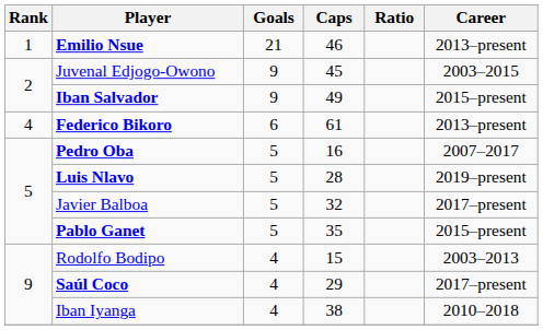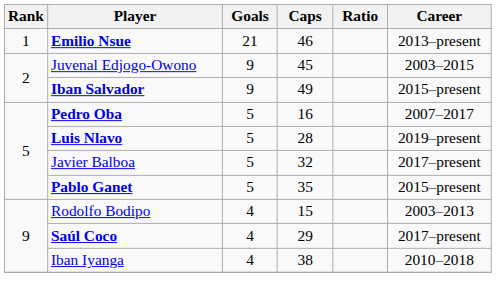 <table class="wikitable sortable" style="text-align:center;">
 <tr>
 <th width=30px>Rank</th>
 <th style="width:175px;">Player</th>
 <th width=50px>Goals</th>
 <th width=50px>Caps</th>
 <th width=50px>Ratio</th>
 <th style="width:100px;">Career</th>
 </tr>
 <tr>
 <td>1</td>
 <td align=left><strong><a href='#'>Emilio Nsue</a></strong></td>
 <td>21</td>
 <td>46</td>
 <td></td>
 <td>2013–present</td>
 </tr>
 <tr>
 <td rowspan=2>2</td>
 <td align=left><a href='#'>Juvenal Edjogo-Owono</a></td>
 <td>9</td>
 <td>45</td>
 <td></td>
 <td>2003–2015</td>
 </tr>
 <tr>
 <td align=left><strong><a href='#'>Iban Salvador</a></strong></td>
 <td>9</td>
 <td>49</td>
 <td></td>
 <td>2015–present</td>
-</tr>
-<tr>
-<td>4</td>
-<td align=left><strong><a href='#'>Federico Bikoro</a></strong></td>
-<td>6</td>
-<td>61</td>
-<td></td>
-<td>2013–present</td>
 </tr>
 <tr>
 <td rowspan=4>5</td>
 <td align=left><strong><a href='#'>Pedro Oba</a></strong></td>
 <td>5</td>
 <td>16</td>
 <td></td>
 <td>2007–2017</td>
 </tr>
 <tr>
 <td align=left><strong><a href='#'>Luis Nlavo</a></strong></td>
 <td>5</td>
 <td>28</td>
 <td></td>
 <td>2019–present</td>
 </tr>
 <tr>
 <td align=left><a href='#'>Javier Balboa</a></td>
 <td>5</td>
 <td>32</td>
 <td></td>
 <td>2017–present</td>
 </tr>
 <tr>
 <td align=left><strong><a href='#'>Pablo Ganet</a></strong></td>
 <td>5</td>
 <td>35</td>
 <td></td>
 <td>2015–present</td>
 </tr>
 <tr>
 <td rowspan=3>9</td>
 <td align=left><a href='#'>Rodolfo Bodipo</a></td>
 <td>4</td>
 <td>15</td>
 <td></td>
 <td>2003–2013</td>
 </tr>
 <tr>
 <td align=left><strong><a href='#'>Saúl Coco</a></strong></td>
 <td>4</td>
 <td>29</td>
 <td></td>
 <td>2017–present</td>
 </tr>
 <tr>
 <td align=left><a href='#'>Iban Iyanga</a></td>
 <td>4</td>
 <td>38</td>
 <td></td>
 <td>2010–2018</td>
 </tr>
 <tr>
 </tr>
 </table>
